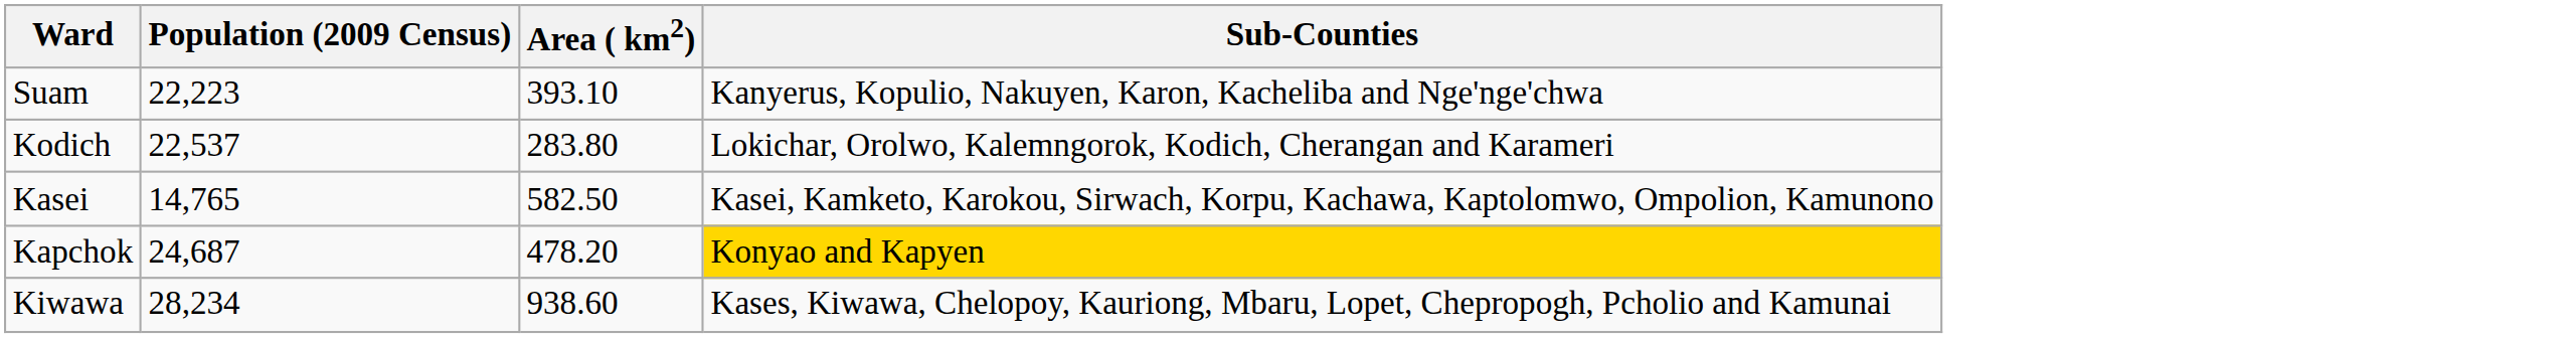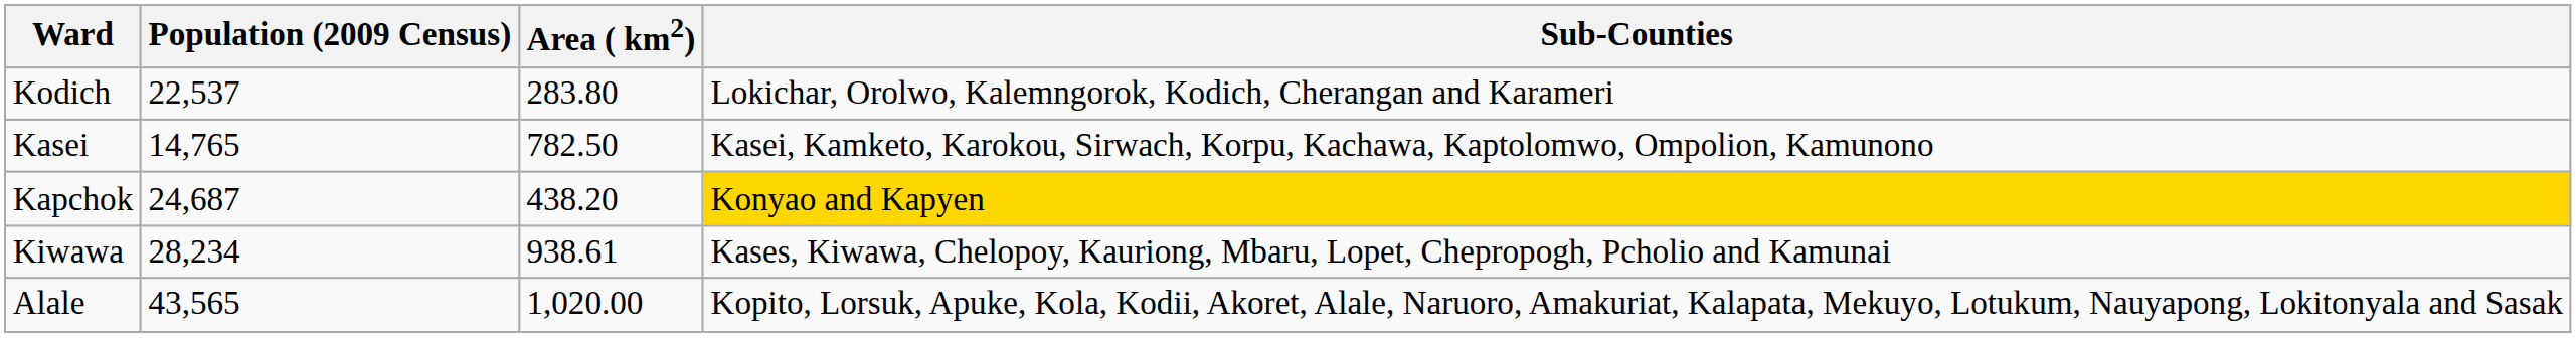 <table class="wikitable">
 <tr>
 <th>Ward</th>
 <th>Population (2009 Census)</th>
 <th>Area ( km<sup>2</sup>)</th>
 <th>Sub-Counties</th>
-</tr>
-<tr>
-<td>Suam</td>
-<td>22,223</td>
-<td>393.10</td>
-<td>Kanyerus, Kopulio, Nakuyen, Karon, Kacheliba and Nge'nge'chwa</td>
 </tr>
 <tr>
 <td>Kodich</td>
 <td>22,537</td>
 <td>283.80</td>
 <td>Lokichar, Orolwo, Kalemngorok, Kodich, Cherangan and Karameri</td>
 </tr>
 <tr>
 <td>Kasei</td>
 <td>14,765</td>
-<td>582.50</td>
+<td>782.50</td>
 <td>Kasei, Kamketo, Karokou, Sirwach, Korpu, Kachawa, Kaptolomwo, Ompolion, Kamunono</td>
 </tr>
 <tr>
 <td>Kapchok</td>
 <td>24,687</td>
-<td>478.20</td>
+<td>438.20</td>
 <td style="background: gold;">Konyao and Kapyen</td>
 </tr>
 <tr>
 <td>Kiwawa</td>
 <td>28,234</td>
-<td>938.60</td>
+<td>938.61</td>
 <td>Kases, Kiwawa, Chelopoy, Kauriong, Mbaru, Lopet, Chepropogh, Pcholio and Kamunai</td>
 </tr>
+<tr>
+<td>Alale</td>
+<td>43,565</td>
+<td>1,020.00</td>
+<td>Kopito, Lorsuk, Apuke, Kola, Kodii, Akoret, Alale, Naruoro, Amakuriat, Kalapata, Mekuyo, Lotukum, Nauyapong, Lokitonyala and Sasak</td>
+</tr>
 </table>
